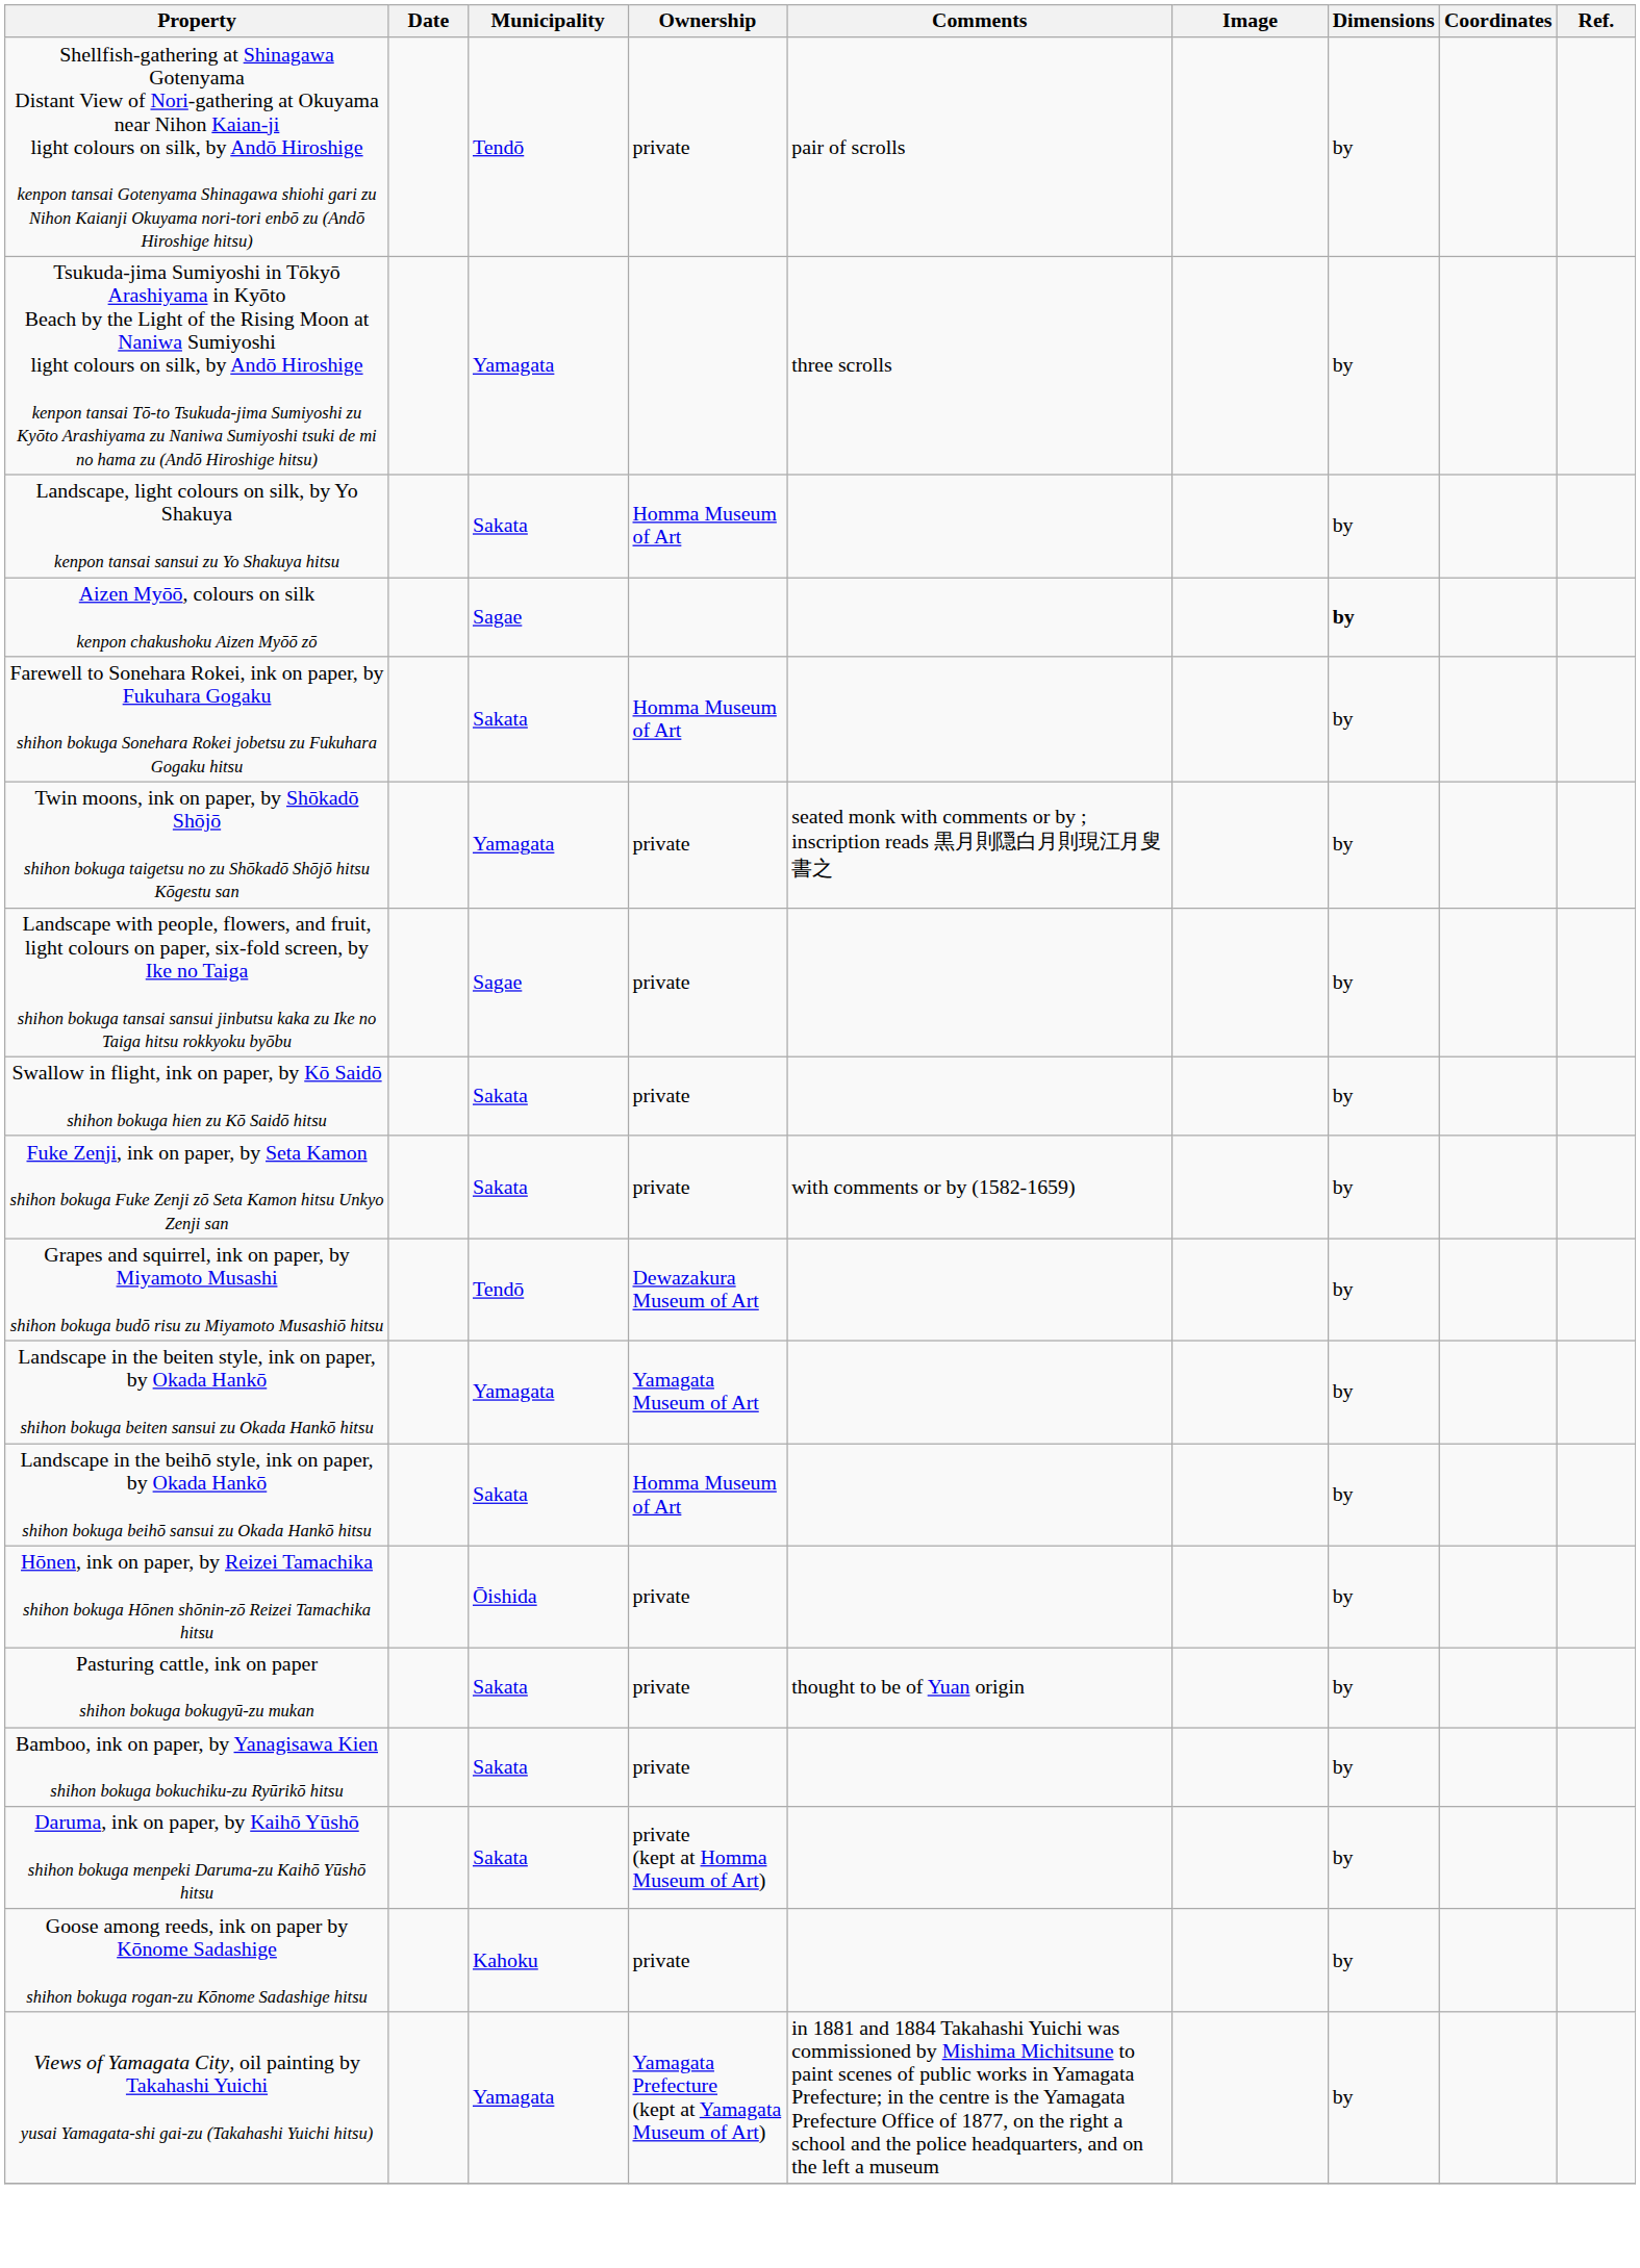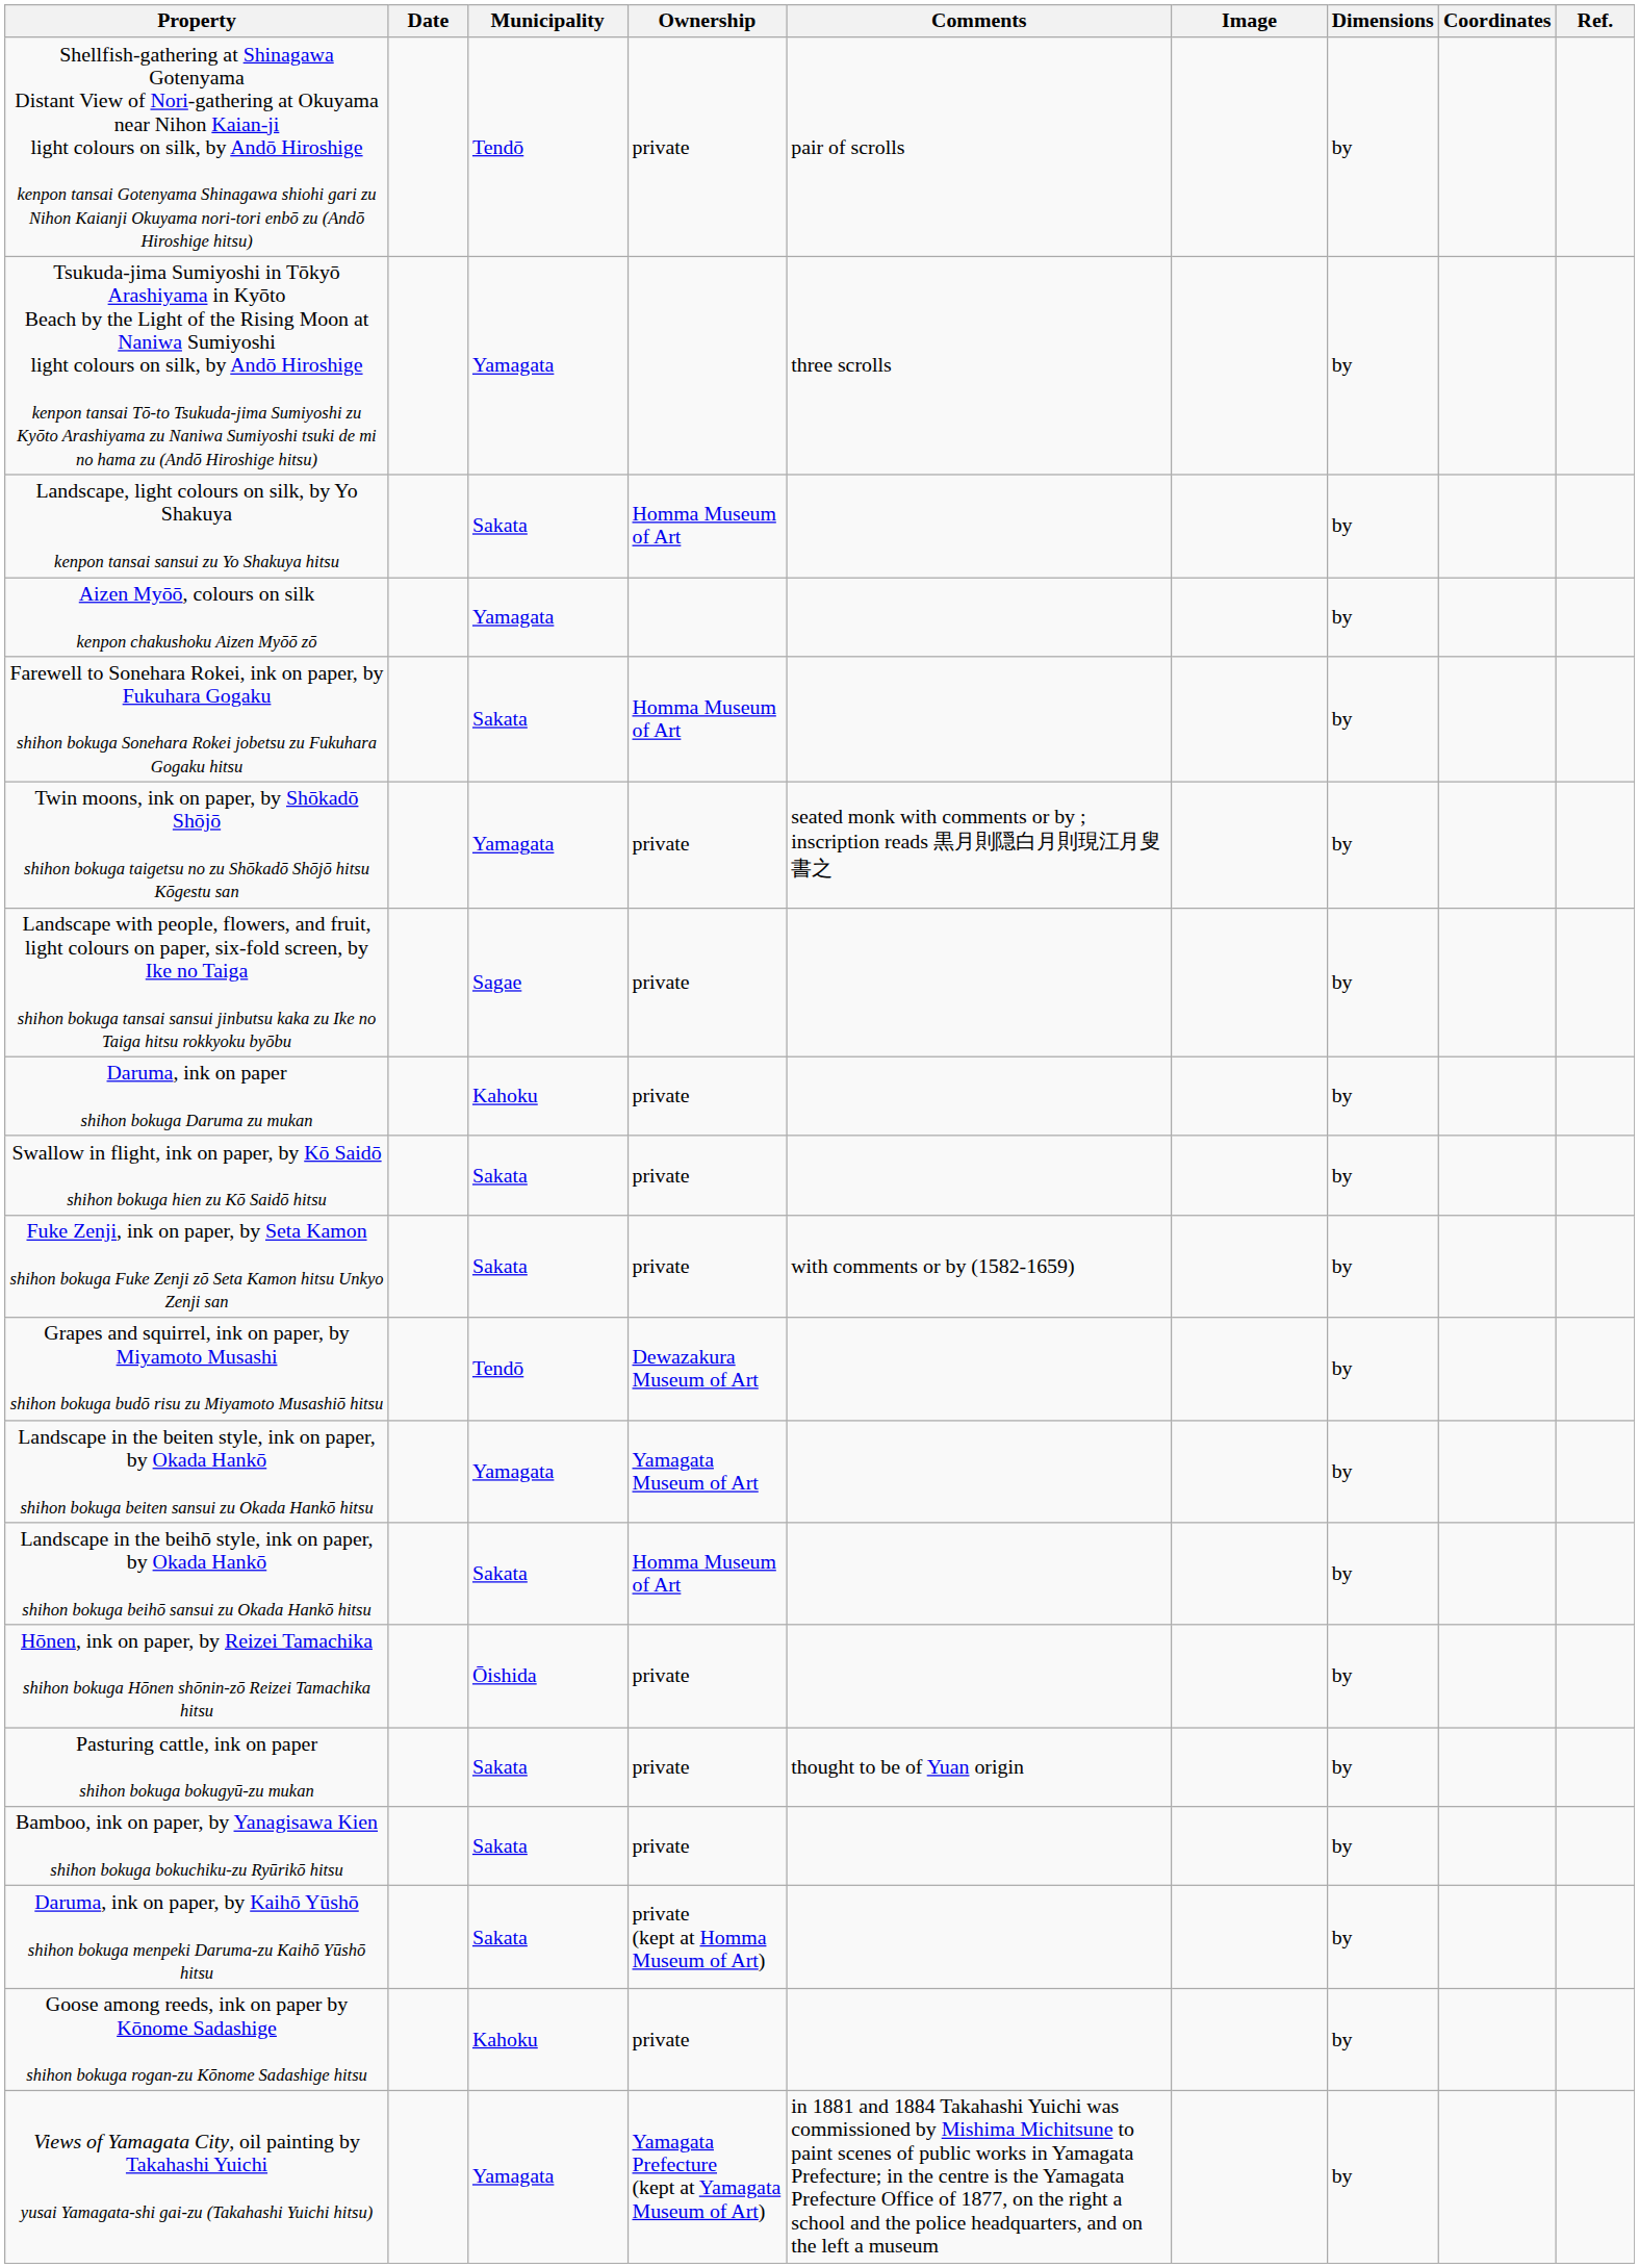 <table class="wikitable sortable"  style="width:100%;">
 <tr>
 <th width="25%" align="left">Property</th>
 <th width="5%" align="left">Date</th>
 <th width="10%" align="left">Municipality</th>
 <th width="10%" align="left">Ownership</th>
 <th width="25%" align="left" class="unsortable">Comments</th>
 <th width="10%" align="left" class="unsortable">Image</th>
 <th width="5%" align="left" class="unsortable">Dimensions</th>
 <th width="5%" align="left" class="unsortable">Coordinates</th>
 <th width="5%" align="left" class="unsortable">Ref.</th>
 </tr>
 <tr>
 <td align="center">Shellfish-gathering at <a href='#'>Shinagawa</a> Gotenyama<br>Distant View of <a href='#'>Nori</a>-gathering at Okuyama near Nihon <a href='#'>Kaian-ji</a><br>light colours on silk, by <a href='#'>Andō Hiroshige</a><br><br><small><em>kenpon tansai Gotenyama Shinagawa shiohi gari zu Nihon Kaianji Okuyama nori-tori enbō zu (Andō Hiroshige hitsu)</em></small></td>
 <td></td>
 <td><a href='#'>Tendō</a></td>
 <td>private</td>
 <td>pair of scrolls</td>
 <td></td>
 <td> by </td>
 <td></td>
 <td></td>
 </tr>
 <tr>
 <td align="center">Tsukuda-jima Sumiyoshi in Tōkyō<br><a href='#'>Arashiyama</a> in Kyōto<br>Beach by the Light of the Rising Moon at <a href='#'>Naniwa</a> Sumiyoshi<br>light colours on silk, by <a href='#'>Andō Hiroshige</a><br><br><small><em>kenpon tansai Tō-to Tsukuda-jima Sumiyoshi zu Kyōto Arashiyama zu Naniwa Sumiyoshi tsuki de mi no hama zu (Andō Hiroshige hitsu)</em></small></td>
 <td></td>
 <td><a href='#'>Yamagata</a></td>
 <td></td>
 <td>three scrolls</td>
 <td></td>
 <td> by </td>
 <td></td>
 <td></td>
 </tr>
 <tr>
 <td align="center">Landscape, light colours on silk, by Yo Shakuya<br><br><small><em>kenpon tansai sansui zu Yo Shakuya hitsu</em></small></td>
 <td></td>
 <td><a href='#'>Sakata</a></td>
 <td><a href='#'>Homma Museum of Art</a></td>
 <td></td>
 <td></td>
 <td> by </td>
 <td></td>
 <td></td>
 </tr>
 <tr>
 <td align="center"><a href='#'>Aizen Myōō</a>, colours on silk<br><br><small><em>kenpon chakushoku Aizen Myōō zō</em></small></td>
 <td></td>
-<td><a href='#'>Sagae</a></td>
+<td><a href='#'>Yamagata</a></td>
 <td></td>
 <td></td>
 <td></td>
-<td><strong> by </strong></td>
+<td> by </td>
 <td></td>
 <td></td>
 </tr>
 <tr>
 <td align="center">Farewell to Sonehara Rokei, ink on paper, by <a href='#'>Fukuhara Gogaku</a><br><br><small><em>shihon bokuga Sonehara Rokei jobetsu zu Fukuhara Gogaku hitsu</em></small></td>
 <td></td>
 <td><a href='#'>Sakata</a></td>
 <td><a href='#'>Homma Museum of Art</a></td>
 <td></td>
 <td></td>
 <td> by </td>
 <td></td>
 <td></td>
 </tr>
 <tr>
 <td align="center">Twin moons, ink on paper, by <a href='#'>Shōkadō Shōjō</a><br><br><small><em>shihon bokuga taigetsu no zu Shōkadō Shōjō hitsu Kōgestu san</em></small></td>
 <td></td>
 <td><a href='#'>Yamagata</a></td>
 <td>private</td>
 <td>seated monk with comments or  by ; inscription reads 黒月則隠白月則現江月叟書之</td>
 <td></td>
 <td> by </td>
 <td></td>
 <td></td>
 </tr>
 <tr>
 <td align="center">Landscape with people, flowers, and fruit, light colours on paper, six-fold screen, by <a href='#'>Ike no Taiga</a><br><br><small><em>shihon bokuga tansai sansui jinbutsu kaka zu Ike no Taiga hitsu rokkyoku byōbu</em></small></td>
 <td></td>
 <td><a href='#'>Sagae</a></td>
+<td>private</td>
+<td></td>
+<td></td>
+<td> by </td>
+<td></td>
+<td></td>
+</tr>
+<tr>
+<td align="center"><a href='#'>Daruma</a>, ink on paper<br><br><small><em>shihon bokuga Daruma zu mukan</em></small></td>
+<td></td>
+<td><a href='#'>Kahoku</a></td>
 <td>private</td>
 <td></td>
 <td></td>
 <td> by </td>
 <td></td>
 <td></td>
 </tr>
 <tr>
 <td align="center">Swallow in flight, ink on paper, by <a href='#'>Kō Saidō</a><br><br><small><em>shihon bokuga hien zu Kō Saidō hitsu</em></small></td>
 <td></td>
 <td><a href='#'>Sakata</a></td>
 <td>private</td>
 <td></td>
 <td></td>
 <td> by </td>
 <td></td>
 <td></td>
 </tr>
 <tr>
 <td align="center"><a href='#'>Fuke Zenji</a>, ink on paper, by <a href='#'>Seta Kamon</a><br><br><small><em>shihon bokuga Fuke Zenji zō Seta Kamon hitsu Unkyo Zenji san</em></small></td>
 <td></td>
 <td><a href='#'>Sakata</a></td>
 <td>private</td>
 <td>with comments or  by  (1582-1659)</td>
 <td></td>
 <td> by </td>
 <td></td>
 <td></td>
 </tr>
 <tr>
 <td align="center">Grapes and squirrel, ink on paper, by <a href='#'>Miyamoto Musashi</a><br><br><small><em>shihon bokuga budō risu zu Miyamoto Musashiō hitsu</em></small></td>
 <td></td>
 <td><a href='#'>Tendō</a></td>
 <td><a href='#'>Dewazakura Museum of Art</a></td>
 <td></td>
 <td></td>
 <td> by </td>
 <td></td>
 <td></td>
 </tr>
 <tr>
 <td align="center">Landscape in the beiten style, ink on paper, by <a href='#'>Okada Hankō</a><br><br><small><em>shihon bokuga beiten sansui zu Okada Hankō hitsu</em></small></td>
 <td></td>
 <td><a href='#'>Yamagata</a></td>
 <td><a href='#'>Yamagata Museum of Art</a></td>
 <td></td>
 <td></td>
 <td> by </td>
 <td></td>
 <td></td>
 </tr>
 <tr>
 <td align="center">Landscape in the beihō style, ink on paper, by <a href='#'>Okada Hankō</a><br><br><small><em>shihon bokuga beihō sansui zu Okada Hankō hitsu</em></small></td>
 <td></td>
 <td><a href='#'>Sakata</a></td>
 <td><a href='#'>Homma Museum of Art</a></td>
 <td></td>
 <td></td>
 <td> by </td>
 <td></td>
 <td></td>
 </tr>
 <tr>
 <td align="center"><a href='#'>Hōnen</a>, ink on paper, by <a href='#'>Reizei Tamachika</a><br><br><small><em>shihon bokuga Hōnen shōnin-zō Reizei Tamachika hitsu</em></small></td>
 <td></td>
 <td><a href='#'>Ōishida</a></td>
 <td>private</td>
 <td></td>
 <td></td>
 <td> by </td>
 <td></td>
 <td></td>
 </tr>
 <tr>
 <td align="center">Pasturing cattle, ink on paper<br><br><small><em>shihon bokuga bokugyū-zu mukan</em></small></td>
 <td></td>
 <td><a href='#'>Sakata</a></td>
 <td>private</td>
 <td>thought to be of <a href='#'>Yuan</a> origin</td>
 <td></td>
 <td> by </td>
 <td></td>
 <td></td>
 </tr>
 <tr>
 <td align="center">Bamboo, ink on paper, by <a href='#'>Yanagisawa Kien</a><br><br><small><em>shihon bokuga bokuchiku-zu Ryūrikō hitsu</em></small></td>
 <td></td>
 <td><a href='#'>Sakata</a></td>
 <td>private</td>
 <td></td>
 <td></td>
 <td> by </td>
 <td></td>
 <td></td>
 </tr>
 <tr>
 <td align="center"><a href='#'>Daruma</a>, ink on paper, by <a href='#'>Kaihō Yūshō</a><br><br><small><em>shihon bokuga menpeki Daruma-zu Kaihō Yūshō hitsu</em></small></td>
 <td></td>
 <td><a href='#'>Sakata</a></td>
 <td>private<br>(kept at <a href='#'>Homma Museum of Art</a>)</td>
 <td></td>
 <td></td>
 <td> by </td>
 <td></td>
 <td></td>
 </tr>
 <tr>
 <td align="center">Goose among reeds, ink on paper by <a href='#'>Kōnome Sadashige</a><br><br><small><em>shihon bokuga rogan-zu Kōnome Sadashige hitsu</em></small></td>
 <td></td>
 <td><a href='#'>Kahoku</a></td>
 <td>private</td>
 <td></td>
 <td></td>
 <td> by </td>
 <td></td>
 <td></td>
 </tr>
 <tr>
 <td align="center"><em>Views of Yamagata City</em>, oil painting by <a href='#'>Takahashi Yuichi</a><br><br><small><em>yusai Yamagata-shi gai-zu (Takahashi Yuichi hitsu)</em></small></td>
 <td></td>
 <td><a href='#'>Yamagata</a></td>
 <td><a href='#'>Yamagata Prefecture</a><br>(kept at <a href='#'>Yamagata Museum of Art</a>)</td>
 <td>in 1881 and 1884 Takahashi Yuichi was commissioned by <a href='#'>Mishima Michitsune</a> to paint scenes of public works in Yamagata Prefecture; in the centre is the Yamagata Prefecture Office of 1877, on the right a school and the police headquarters, and on the left a museum</td>
 <td></td>
 <td> by </td>
 <td></td>
 <td></td>
 </tr>
 <tr>
 </tr>
 </table>
